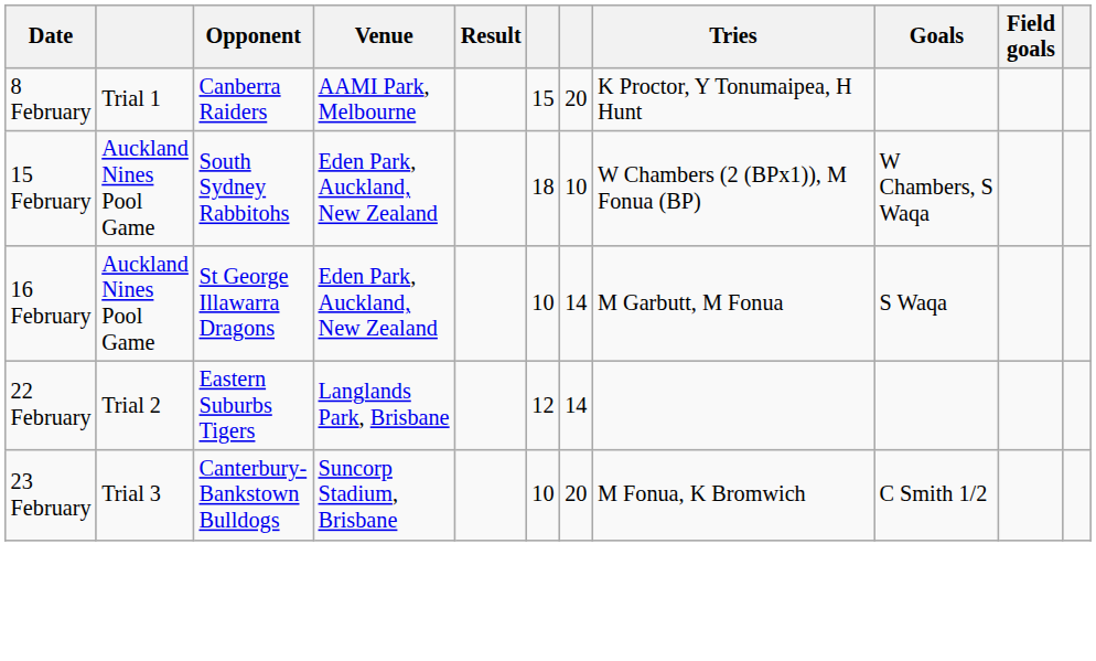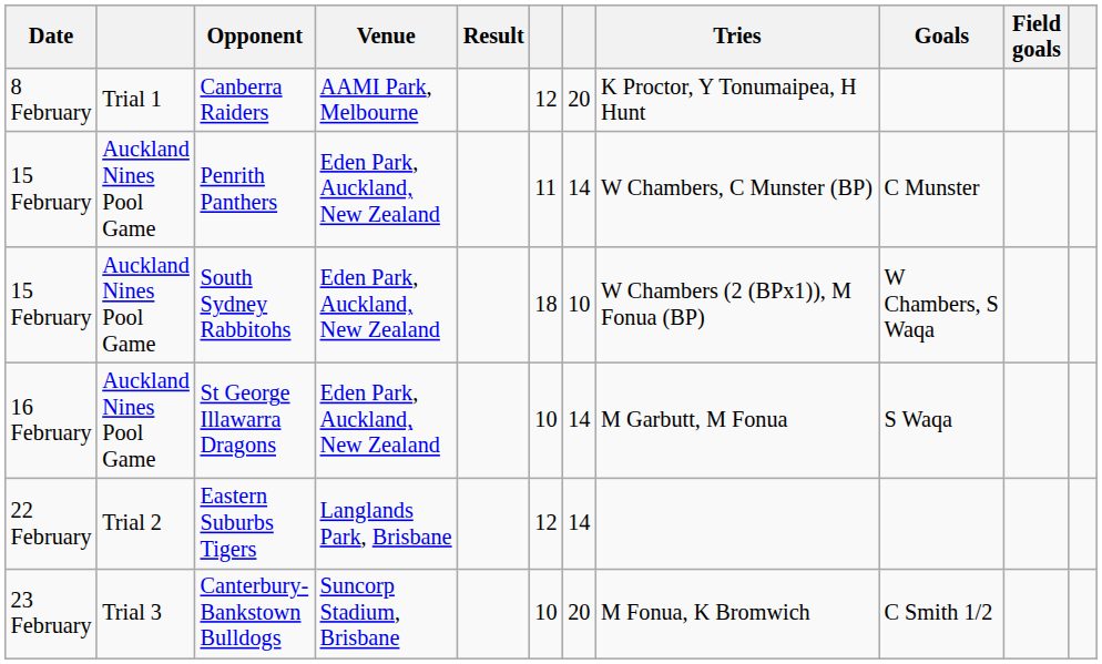 <table class="wikitable"  style="font-size:80%; width:100%;">
 <tr>
 <th width="6%">Date</th>
 <th width="7%"></th>
 <th width="11%">Opponent</th>
 <th width="14%">Venue</th>
 <th width="5%">Result</th>
 <th width="3%"></th>
 <th width="3%"></th>
 <th width="30%">Tries</th>
 <th width="12%">Goals</th>
 <th width="6%">Field goals</th>
 <th width="3%"></th>
 </tr>
 <tr>
 <td>8 February</td>
 <td>Trial 1</td>
 <td><a href='#'>Canberra Raiders</a></td>
 <td><a href='#'>AAMI Park</a>, <a href='#'>Melbourne</a></td>
 <td></td>
-<td>15</td>
+<td>12</td>
 <td>20</td>
 <td>K Proctor, Y Tonumaipea, H Hunt</td>
 <td></td>
+<td></td>
+<td></td>
+</tr>
+<tr>
+<td>15 February</td>
+<td><a href='#'>Auckland Nines</a><br>Pool Game</td>
+<td><a href='#'>Penrith Panthers</a></td>
+<td><a href='#'>Eden Park</a>, <a href='#'>Auckland, New Zealand</a></td>
+<td></td>
+<td>11</td>
+<td>14</td>
+<td>W Chambers, C Munster (BP)</td>
+<td>C Munster</td>
 <td></td>
 <td></td>
 </tr>
 <tr>
 <td>15 February</td>
 <td><a href='#'>Auckland Nines</a><br>Pool Game</td>
 <td><a href='#'>South Sydney Rabbitohs</a></td>
 <td><a href='#'>Eden Park</a>, <a href='#'>Auckland, New Zealand</a></td>
 <td></td>
 <td>18</td>
 <td>10</td>
 <td>W Chambers (2 (BPx1)), M Fonua (BP)</td>
 <td>W Chambers, S Waqa</td>
 <td></td>
 <td></td>
 </tr>
 <tr>
 <td>16 February</td>
 <td><a href='#'>Auckland Nines</a><br>Pool Game</td>
 <td><a href='#'>St George Illawarra Dragons</a></td>
 <td><a href='#'>Eden Park</a>, <a href='#'>Auckland, New Zealand</a></td>
 <td></td>
 <td>10</td>
 <td>14</td>
 <td>M Garbutt, M Fonua</td>
 <td>S Waqa</td>
 <td></td>
 <td></td>
 </tr>
 <tr>
 <td>22 February</td>
 <td>Trial 2</td>
 <td><a href='#'>Eastern Suburbs Tigers</a></td>
 <td><a href='#'>Langlands Park</a>, <a href='#'>Brisbane</a></td>
 <td></td>
 <td>12</td>
 <td>14</td>
 <td></td>
 <td></td>
 <td></td>
 <td></td>
 </tr>
 <tr>
 <td>23 February</td>
 <td>Trial 3</td>
 <td><a href='#'>Canterbury-Bankstown Bulldogs</a></td>
 <td><a href='#'>Suncorp Stadium</a>, <a href='#'>Brisbane</a></td>
 <td></td>
 <td>10</td>
 <td>20</td>
 <td>M Fonua, K Bromwich</td>
 <td>C Smith 1/2</td>
 <td></td>
 <td></td>
 </tr>
 </table>
